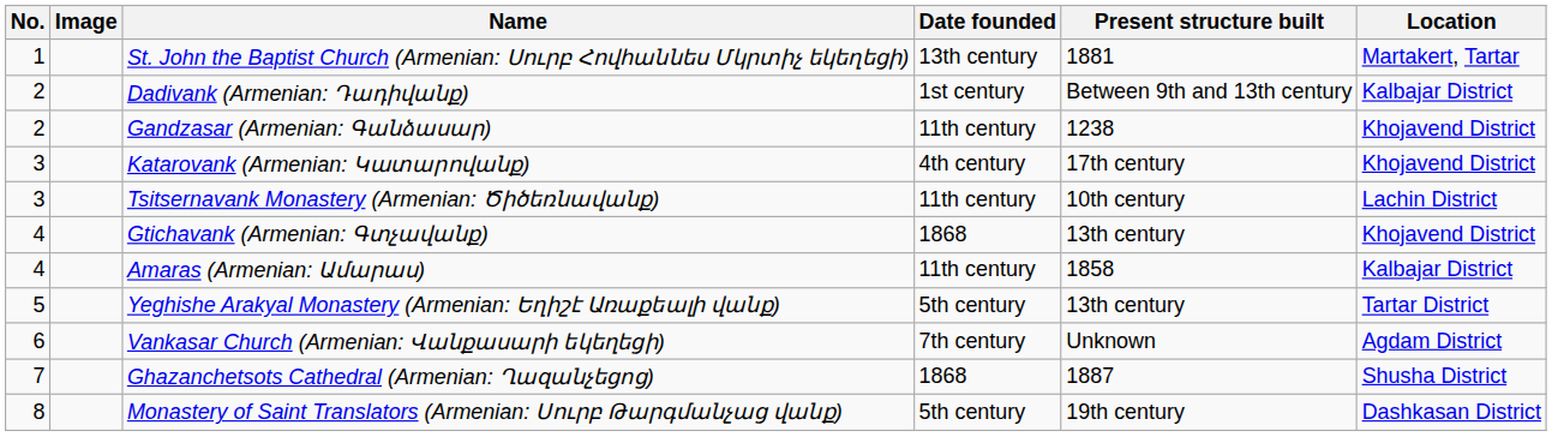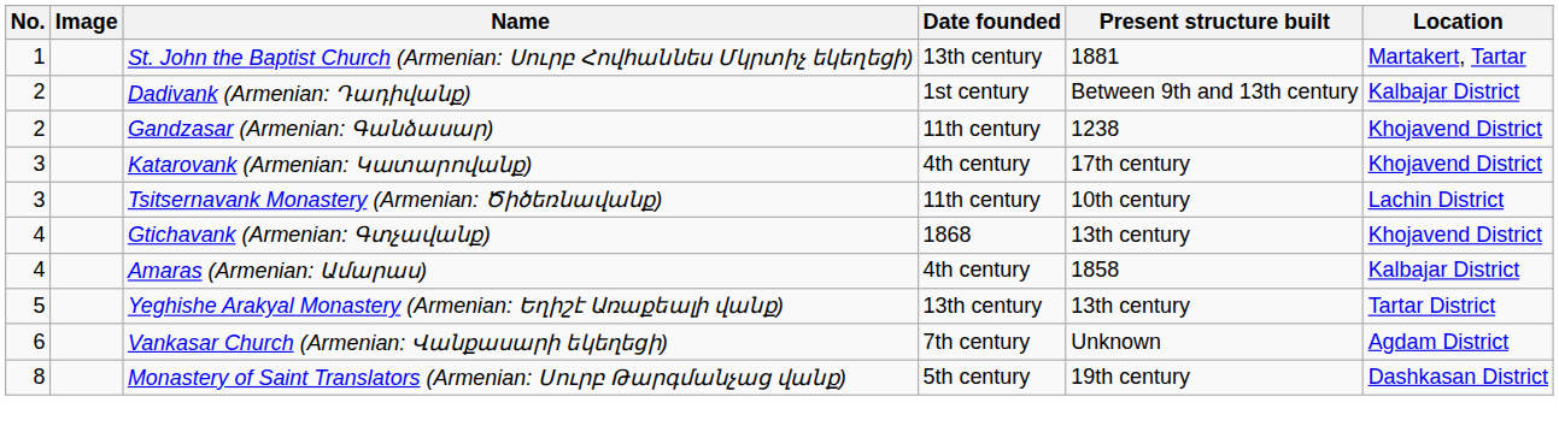 <table class="wikitable sortable centre">
 <tr>
 <th scope=col>No.</th>
 <th class="unsortable" scope="col">Image</th>
 <th scope=col>Name</th>
 <th scope=col>Date founded</th>
 <th scope=col>Present structure built</th>
 <th scope=col>Location</th>
 </tr>
 <tr --------------------------------->
 <td align="right">1</td>
 <td></td>
 <td><em><a href='#'>St. John the Baptist Church</a> (Armenian: Սուրբ Հովհաննես Մկրտիչ եկեղեցի)</em></td>
 <td>13th century</td>
 <td>1881</td>
 <td><a href='#'>Martakert</a>, <a href='#'>Tartar</a></td>
 </tr>
 <tr --------------------------------->
 <td align="right">2</td>
 <td></td>
 <td><em><a href='#'>Dadivank</a> (Armenian: Դադիվանք)</em></td>
 <td>1st century</td>
 <td>Between 9th and 13th century</td>
 <td><a href='#'>Kalbajar District</a></td>
 </tr>
 <tr --------------------------------->
 <td align="right">2</td>
 <td></td>
 <td><em><a href='#'>Gandzasar</a> (Armenian: Գանձասար)</em></td>
 <td>11th century</td>
 <td>1238</td>
 <td><a href='#'>Khojavend District</a></td>
 </tr>
 <tr --------------------------------->
 <td align="right">3</td>
 <td></td>
 <td><em><a href='#'>Katarovank</a> (Armenian: Կատարովանք)</em></td>
 <td>4th century</td>
 <td>17th century</td>
 <td><a href='#'>Khojavend District</a></td>
 </tr>
 <tr --------------------------------->
 <td align="right">3</td>
 <td></td>
 <td><em><a href='#'>Tsitsernavank Monastery</a> (Armenian: Ծիծեռնավանք)</em></td>
 <td>11th century</td>
 <td>10th century</td>
 <td><a href='#'>Lachin District</a></td>
 </tr>
 <tr --------------------------------->
 <td align="right">4</td>
 <td></td>
 <td><em><a href='#'>Gtichavank</a> (Armenian: Գտչավանք)</em></td>
 <td>1868</td>
 <td>13th century</td>
 <td><a href='#'>Khojavend District</a></td>
 </tr>
 <tr --------------------------------->
 <td align="right">4</td>
 <td></td>
 <td><em><a href='#'>Amaras</a> (Armenian: Ամարաս)</em></td>
-<td>11th century</td>
+<td>4th century</td>
 <td>1858</td>
 <td><a href='#'>Kalbajar District</a></td>
 </tr>
 <tr --------------------------------->
 <td align="right">5</td>
 <td></td>
 <td><em><a href='#'>Yeghishe Arakyal Monastery</a> (Armenian: Եղիշէ Առաքեալի վանք)</em></td>
-<td>5th century</td>
+<td>13th century</td>
 <td>13th century</td>
 <td><a href='#'>Tartar District</a></td>
 </tr>
 <tr --------------------------------->
 <td align="right">6</td>
 <td></td>
 <td><em><a href='#'>Vankasar Church</a> (Armenian: Վանքասարի եկեղեցի)</em></td>
 <td>7th century</td>
 <td>Unknown</td>
 <td><a href='#'>Agdam District</a></td>
 </tr>
 <tr --------------------------------->
-<td align="right">7</td>
-<td></td>
-<td><em><a href='#'>Ghazanchetsots Cathedral</a> (Armenian: Ղազանչեցոց)</em></td>
-<td>1868</td>
-<td>1887</td>
-<td><a href='#'>Shusha District</a></td>
-</tr>
-<tr --------------------------------->
 <td align="right">8</td>
 <td></td>
 <td><em><a href='#'>Monastery of Saint Translators</a> (Armenian: Սուրբ Թարգմանչաց վանք)</em></td>
 <td>5th century</td>
 <td>19th century</td>
 <td><a href='#'>Dashkasan District</a></td>
 </tr>
 </table>
